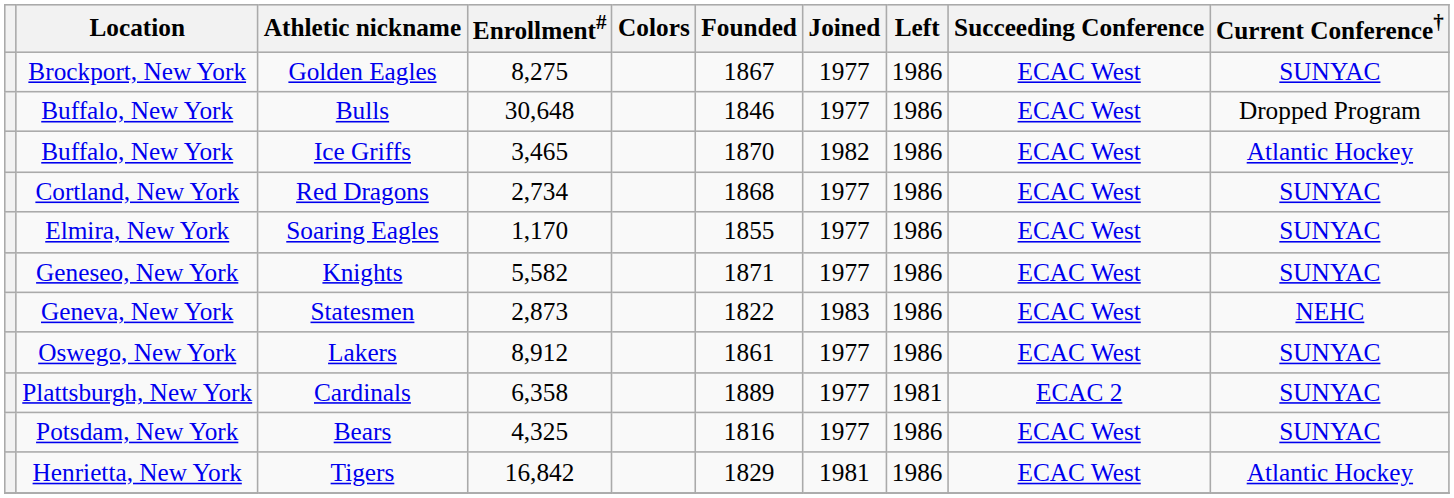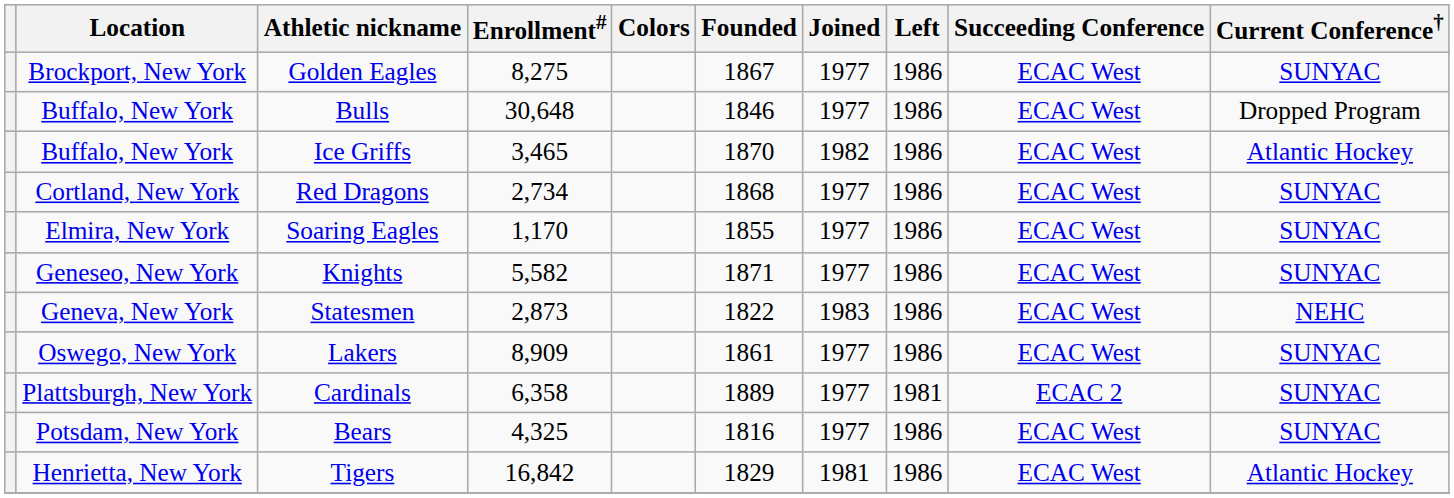 <table class="wikitable sortable" style="text-align:center;">
 <tr>
 <th></th>
 <th>Location</th>
 <th>Athletic nickname</th>
 <th>Enrollment<sup>#</sup></th>
 <th>Colors</th>
 <th>Founded</th>
 <th>Joined</th>
 <th>Left</th>
 <th>Succeeding Conference</th>
 <th>Current Conference<sup>†</sup></th>
 </tr>
 <tr>
 <th></th>
 <td><a href='#'>Brockport, New York</a></td>
 <td><a href='#'>Golden Eagles</a></td>
 <td>8,275</td>
 <td style="text-align:right;"></td>
 <td>1867</td>
 <td>1977</td>
 <td>1986</td>
 <td><a href='#'>ECAC West</a></td>
 <td><a href='#'>SUNYAC</a></td>
 </tr>
 <tr>
 <th></th>
 <td><a href='#'>Buffalo, New York</a></td>
 <td><a href='#'>Bulls</a></td>
 <td>30,648</td>
 <td style="text-align:right;"></td>
 <td>1846</td>
 <td>1977</td>
 <td>1986</td>
 <td><a href='#'>ECAC West</a></td>
 <td>Dropped Program</td>
 </tr>
 <tr>
 <th></th>
 <td><a href='#'>Buffalo, New York</a></td>
 <td><a href='#'>Ice Griffs</a></td>
 <td>3,465</td>
 <td style="text-align:right;"></td>
 <td>1870</td>
 <td>1982</td>
 <td>1986</td>
 <td><a href='#'>ECAC West</a></td>
 <td><a href='#'>Atlantic Hockey</a></td>
 </tr>
 <tr>
 <th></th>
 <td><a href='#'>Cortland, New York</a></td>
 <td><a href='#'>Red Dragons</a></td>
 <td>2,734</td>
 <td style="text-align:right;"></td>
 <td>1868</td>
 <td>1977</td>
 <td>1986</td>
 <td><a href='#'>ECAC West</a></td>
 <td><a href='#'>SUNYAC</a></td>
 </tr>
 <tr>
 <th></th>
 <td><a href='#'>Elmira, New York</a></td>
 <td><a href='#'>Soaring Eagles</a></td>
 <td>1,170</td>
 <td style="text-align:right;"></td>
 <td>1855</td>
 <td>1977</td>
 <td>1986</td>
 <td><a href='#'>ECAC West</a></td>
 <td><a href='#'>SUNYAC</a></td>
 </tr>
 <tr>
 <th></th>
 <td><a href='#'>Geneseo, New York</a></td>
 <td><a href='#'>Knights</a></td>
 <td>5,582</td>
 <td style="text-align:right;"></td>
 <td>1871</td>
 <td>1977</td>
 <td>1986</td>
 <td><a href='#'>ECAC West</a></td>
 <td><a href='#'>SUNYAC</a></td>
 </tr>
 <tr>
 <th></th>
 <td><a href='#'>Geneva, New York</a></td>
 <td><a href='#'>Statesmen</a></td>
 <td>2,873</td>
 <td style="text-align:right;"></td>
 <td>1822</td>
 <td>1983</td>
 <td>1986</td>
 <td><a href='#'>ECAC West</a></td>
 <td><a href='#'>NEHC</a></td>
 </tr>
 <tr>
 <th></th>
 <td><a href='#'>Oswego, New York</a></td>
 <td><a href='#'>Lakers</a></td>
-<td>8,912</td>
+<td>8,909</td>
 <td style="text-align:right;"></td>
 <td>1861</td>
 <td>1977</td>
 <td>1986</td>
 <td><a href='#'>ECAC West</a></td>
 <td><a href='#'>SUNYAC</a></td>
 </tr>
 <tr>
 <th></th>
 <td><a href='#'>Plattsburgh, New York</a></td>
 <td><a href='#'>Cardinals</a></td>
 <td>6,358</td>
 <td style="text-align:right;"></td>
 <td>1889</td>
 <td>1977</td>
 <td>1981</td>
 <td><a href='#'>ECAC 2</a></td>
 <td><a href='#'>SUNYAC</a></td>
 </tr>
 <tr>
 <th></th>
 <td><a href='#'>Potsdam, New York</a></td>
 <td><a href='#'>Bears</a></td>
 <td>4,325</td>
 <td style="text-align:right;"></td>
 <td>1816</td>
 <td>1977</td>
 <td>1986</td>
 <td><a href='#'>ECAC West</a></td>
 <td><a href='#'>SUNYAC</a></td>
 </tr>
 <tr>
 <th></th>
 <td><a href='#'>Henrietta, New York</a></td>
 <td><a href='#'>Tigers</a></td>
 <td>16,842</td>
 <td style="text-align:right;"></td>
 <td>1829</td>
 <td>1981</td>
 <td>1986</td>
 <td><a href='#'>ECAC West</a></td>
 <td><a href='#'>Atlantic Hockey</a></td>
 </tr>
 <tr>
 </tr>
 </table>
